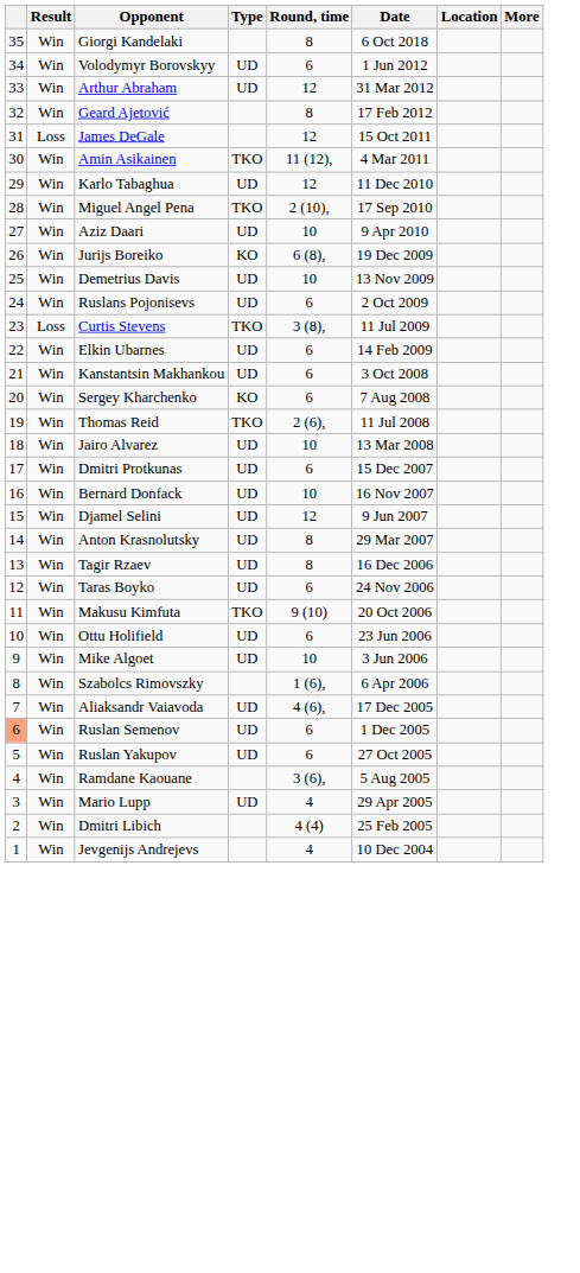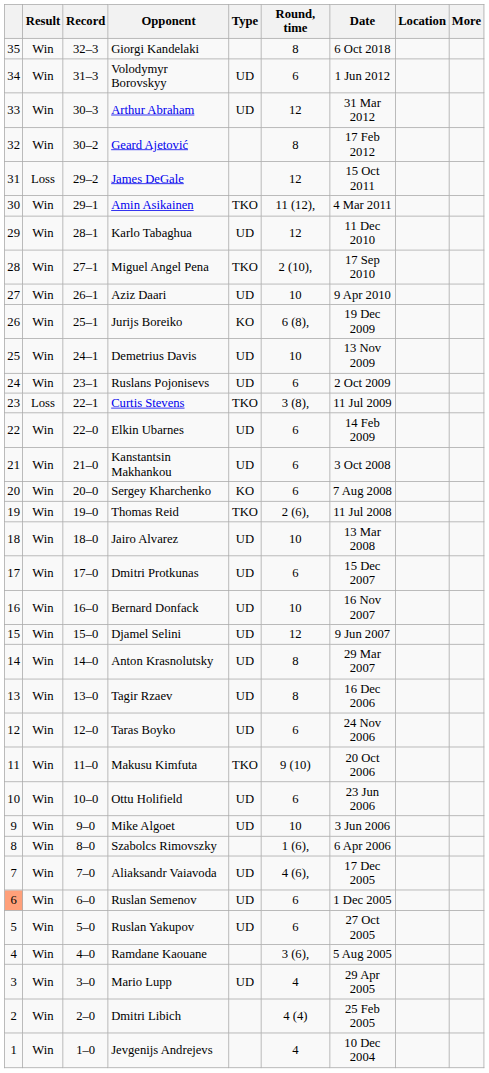 <table class="wikitable" style="text-align:center">
 <tr>
 <th></th>
 <th>Result</th>
+<th>Record</th>
 <th>Opponent</th>
 <th>Type</th>
 <th>Round, time</th>
 <th>Date</th>
 <th>Location</th>
 <th>More</th>
 </tr>
 <tr>
 <td>35</td>
 <td>Win</td>
+<td>32–3</td>
 <td style="text-align:left;"> Giorgi Kandelaki</td>
 <td></td>
 <td>8</td>
 <td>6 Oct 2018</td>
 <td style="text-align:left;"> </td>
 <td></td>
 </tr>
 <tr>
 <td>34</td>
 <td>Win</td>
+<td>31–3</td>
 <td style="text-align:left;"> Volodymyr Borovskyy</td>
 <td>UD</td>
 <td>6</td>
 <td>1 Jun 2012</td>
 <td style="text-align:left;"> </td>
 <td></td>
 </tr>
 <tr>
 <td>33</td>
 <td>Win</td>
+<td>30–3</td>
 <td style="text-align:left;"> <a href='#'>Arthur Abraham</a></td>
 <td>UD</td>
 <td>12</td>
 <td>31 Mar 2012</td>
 <td style="text-align:left;"> </td>
 <td align=left></td>
 </tr>
 <tr>
 <td>32</td>
 <td>Win</td>
+<td>30–2</td>
 <td style="text-align:left;"> <a href='#'>Geard Ajetović</a></td>
 <td></td>
 <td>8</td>
 <td>17 Feb 2012</td>
 <td style="text-align:left;"> </td>
 <td></td>
 </tr>
 <tr>
 <td>31</td>
 <td>Loss</td>
+<td>29–2</td>
 <td style="text-align:left;"> <a href='#'>James DeGale</a></td>
 <td></td>
 <td>12</td>
 <td>15 Oct 2011</td>
 <td style="text-align:left;"> </td>
 <td align=left></td>
 </tr>
 <tr>
 <td>30</td>
 <td>Win</td>
+<td>29–1</td>
 <td style="text-align:left;"> <a href='#'>Amin Asikainen</a></td>
 <td>TKO</td>
 <td>11 (12), </td>
 <td>4 Mar 2011</td>
 <td style="text-align:left;"> </td>
 <td align=left></td>
 </tr>
 <tr>
 <td>29</td>
 <td>Win</td>
+<td>28–1</td>
 <td style="text-align:left;"> Karlo Tabaghua</td>
 <td>UD</td>
 <td>12</td>
 <td>11 Dec 2010</td>
 <td style="text-align:left;"> </td>
 <td align=left></td>
 </tr>
 <tr>
 <td>28</td>
 <td>Win</td>
+<td>27–1</td>
 <td style="text-align:left;"> Miguel Angel Pena</td>
 <td>TKO</td>
 <td>2 (10), </td>
 <td>17 Sep 2010</td>
 <td style="text-align:left;"> </td>
 <td></td>
 </tr>
 <tr>
 <td>27</td>
 <td>Win</td>
+<td>26–1</td>
 <td style="text-align:left;"> Aziz Daari</td>
 <td>UD</td>
 <td>10</td>
 <td>9 Apr 2010</td>
 <td style="text-align:left;"> </td>
 <td align=left></td>
 </tr>
 <tr>
 <td>26</td>
 <td>Win</td>
+<td>25–1</td>
 <td style="text-align:left;"> Jurijs Boreiko</td>
 <td>KO</td>
 <td>6 (8), </td>
 <td>19 Dec 2009</td>
 <td style="text-align:left;"> </td>
 <td></td>
 </tr>
 <tr>
 <td>25</td>
 <td>Win</td>
+<td>24–1</td>
 <td style="text-align:left;"> Demetrius Davis</td>
 <td>UD</td>
 <td>10</td>
 <td>13 Nov 2009</td>
 <td style="text-align:left;"> </td>
 <td align=left></td>
 </tr>
 <tr>
 <td>24</td>
 <td>Win</td>
+<td>23–1</td>
 <td style="text-align:left;"> Ruslans Pojonisevs</td>
 <td>UD</td>
 <td>6</td>
 <td>2 Oct 2009</td>
 <td style="text-align:left;"> </td>
 <td></td>
 </tr>
 <tr>
 <td>23</td>
 <td>Loss</td>
+<td>22–1</td>
 <td style="text-align:left;"> <a href='#'>Curtis Stevens</a></td>
 <td>TKO</td>
 <td>3 (8), </td>
 <td>11 Jul 2009</td>
 <td style="text-align:left;"> </td>
 <td></td>
 </tr>
 <tr>
 <td>22</td>
 <td>Win</td>
+<td>22–0</td>
 <td style="text-align:left;"> Elkin Ubarnes</td>
 <td>UD</td>
 <td>6</td>
 <td>14 Feb 2009</td>
 <td style="text-align:left;"> </td>
 <td></td>
 </tr>
 <tr>
 <td>21</td>
 <td>Win</td>
+<td>21–0</td>
 <td style="text-align:left;"> Kanstantsin Makhankou</td>
 <td>UD</td>
 <td>6</td>
 <td>3 Oct 2008</td>
 <td style="text-align:left;"> </td>
 <td></td>
 </tr>
 <tr>
 <td>20</td>
 <td>Win</td>
+<td>20–0</td>
 <td style="text-align:left;"> Sergey Kharchenko</td>
 <td>KO</td>
 <td>6</td>
 <td>7 Aug 2008</td>
 <td style="text-align:left;"> </td>
 <td align=left></td>
 </tr>
 <tr>
 <td>19</td>
 <td>Win</td>
+<td>19–0</td>
 <td style="text-align:left;"> Thomas Reid</td>
 <td>TKO</td>
 <td>2 (6), </td>
 <td>11 Jul 2008</td>
 <td style="text-align:left;"> </td>
 <td></td>
 </tr>
 <tr>
 <td>18</td>
 <td>Win</td>
+<td>18–0</td>
 <td style="text-align:left;"> Jairo Alvarez</td>
 <td>UD</td>
 <td>10</td>
 <td>13 Mar 2008</td>
 <td style="text-align:left;"> </td>
 <td align=left></td>
 </tr>
 <tr>
 <td>17</td>
 <td>Win</td>
+<td>17–0</td>
 <td style="text-align:left;"> Dmitri Protkunas</td>
 <td>UD</td>
 <td>6</td>
 <td>15 Dec 2007</td>
 <td style="text-align:left;"> </td>
 <td></td>
 </tr>
 <tr>
 <td>16</td>
 <td>Win</td>
+<td>16–0</td>
 <td style="text-align:left;"> Bernard Donfack</td>
 <td>UD</td>
 <td>10</td>
 <td>16 Nov 2007</td>
 <td style="text-align:left;"> </td>
 <td align=left></td>
 </tr>
 <tr>
 <td>15</td>
 <td>Win</td>
+<td>15–0</td>
 <td style="text-align:left;"> Djamel Selini</td>
 <td>UD</td>
 <td>12</td>
 <td>9 Jun 2007</td>
 <td style="text-align:left;"> </td>
 <td align=left></td>
 </tr>
 <tr>
 <td>14</td>
 <td>Win</td>
+<td>14–0</td>
 <td style="text-align:left;"> Anton Krasnolutsky</td>
 <td>UD</td>
 <td>8</td>
 <td>29 Mar 2007</td>
 <td style="text-align:left;"> </td>
 <td></td>
 </tr>
 <tr>
 <td>13</td>
 <td>Win</td>
+<td>13–0</td>
 <td style="text-align:left;"> Tagir Rzaev</td>
 <td>UD</td>
 <td>8</td>
 <td>16 Dec 2006</td>
 <td style="text-align:left;"> </td>
 <td></td>
 </tr>
 <tr>
 <td>12</td>
 <td>Win</td>
+<td>12–0</td>
 <td style="text-align:left;"> Taras Boyko</td>
 <td>UD</td>
 <td>6</td>
 <td>24 Nov 2006</td>
 <td style="text-align:left;"> </td>
 <td></td>
 </tr>
 <tr>
 <td>11</td>
 <td>Win</td>
+<td>11–0</td>
 <td style="text-align:left;"> Makusu Kimfuta</td>
 <td>TKO</td>
 <td>9 (10)</td>
 <td>20 Oct 2006</td>
 <td style="text-align:left;"> </td>
 <td align=left></td>
 </tr>
 <tr>
 <td>10</td>
 <td>Win</td>
+<td>10–0</td>
 <td style="text-align:left;"> Ottu Holifield</td>
 <td>UD</td>
 <td>6</td>
 <td>23 Jun 2006</td>
 <td style="text-align:left;"> </td>
 <td></td>
 </tr>
 <tr>
 <td>9</td>
 <td>Win</td>
+<td>9–0</td>
 <td style="text-align:left;"> Mike Algoet</td>
 <td>UD</td>
 <td>10</td>
 <td>3 Jun 2006</td>
 <td style="text-align:left;"> </td>
 <td align=left></td>
 </tr>
 <tr>
 <td>8</td>
 <td>Win</td>
+<td>8–0</td>
 <td style="text-align:left;"> Szabolcs Rimovszky</td>
 <td></td>
 <td>1 (6), </td>
 <td>6 Apr 2006</td>
 <td style="text-align:left;"> </td>
 <td></td>
 </tr>
 <tr>
 <td>7</td>
 <td>Win</td>
+<td>7–0</td>
 <td style="text-align:left;"> Aliaksandr Vaiavoda</td>
 <td>UD</td>
 <td>4 (6), </td>
 <td>17 Dec 2005</td>
 <td style="text-align:left;"> </td>
 <td></td>
 </tr>
 <tr>
 <td style="background: lightsalmon;">6</td>
 <td>Win</td>
+<td>6–0</td>
 <td style="text-align:left;"> Ruslan Semenov</td>
 <td>UD</td>
 <td>6</td>
 <td>1 Dec 2005</td>
 <td style="text-align:left;"> </td>
 <td></td>
 </tr>
 <tr>
 <td>5</td>
 <td>Win</td>
+<td>5–0</td>
 <td style="text-align:left;"> Ruslan Yakupov</td>
 <td>UD</td>
 <td>6</td>
 <td>27 Oct 2005</td>
 <td style="text-align:left;"> </td>
 <td></td>
 </tr>
 <tr>
 <td>4</td>
 <td>Win</td>
+<td>4–0</td>
 <td style="text-align:left;"> Ramdane Kaouane</td>
 <td></td>
 <td>3 (6), </td>
 <td>5 Aug 2005</td>
 <td style="text-align:left;"> </td>
 <td></td>
 </tr>
 <tr>
 <td>3</td>
 <td>Win</td>
+<td>3–0</td>
 <td style="text-align:left;"> Mario Lupp</td>
 <td>UD</td>
 <td>4</td>
 <td>29 Apr 2005</td>
 <td style="text-align:left;"> </td>
 <td></td>
 </tr>
 <tr>
 <td>2</td>
 <td>Win</td>
+<td>2–0</td>
 <td style="text-align:left;"> Dmitri Libich</td>
 <td></td>
 <td>4 (4)</td>
 <td>25 Feb 2005</td>
 <td style="text-align:left;"> </td>
 <td></td>
 </tr>
 <tr>
 <td>1</td>
 <td>Win</td>
+<td>1–0</td>
 <td style="text-align:left;"> Jevgenijs Andrejevs</td>
 <td></td>
 <td>4</td>
 <td>10 Dec 2004</td>
 <td style="text-align:left;"> </td>
 <td></td>
 </tr>
 </table>
